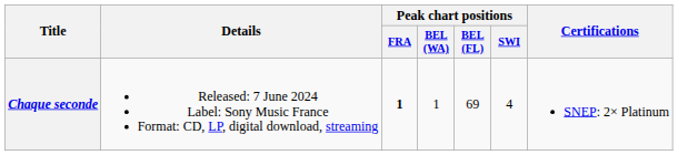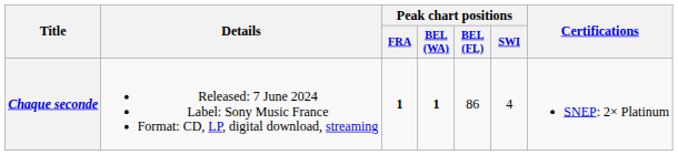 <table class="wikitable plainrowheaders" style="text-align:center">
 <tr>
 <th scope="col" rowspan="2">Title</th>
 <th scope="col" rowspan="2">Details</th>
 <th scope="col" colspan="4">Peak chart positions</th>
 <th scope="col" rowspan="2"><a href='#'>Certifications</a></th>
 </tr>
 <tr>
 <th scope="col" style="width:2.75em;font-size:85%;"><a href='#'>FRA</a><br></th>
 <th scope="col" style="width:2.75em;font-size:85%;"><a href='#'>BEL<br>(WA)</a><br></th>
 <th scope="col" style="width:2.75em;font-size:85%;"><a href='#'>BEL<br>(FL)</a><br></th>
 <th scope="col" style="width:2.75em;font-size:85%;"><a href='#'>SWI</a><br></th>
 </tr>
 <tr>
 <th scope="row"><em><a href='#'>Chaque seconde</a></em></th>
 <td><br><ul><li>Released: 7 June 2024</li><li>Label: Sony Music France</li><li>Format: CD, <a href='#'>LP</a>, digital download, <a href='#'>streaming</a></li></ul></td>
 <td><strong>1</strong></td>
-<td>1</td>
-<td>69</td>
+<td><strong>1</strong></td>
+<td>86</td>
 <td>4</td>
 <td><br><ul><li><a href='#'>SNEP</a>: 2× Platinum</li></ul></td>
 </tr>
 </table>
